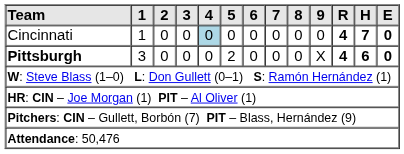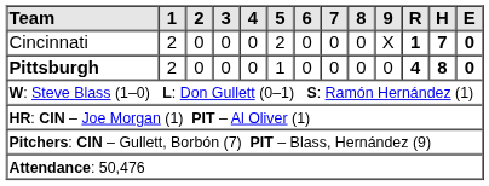 <table border=1 cellspacing=0 width=425 style="margin-left:3em;">
 <tr style="text-align:center; background-color:#e6e6e6;">
 <th align=left width=28%>Team</th>
 <th width=5%>1</th>
 <th width=5%>2</th>
 <th width=5%>3</th>
 <th width=5%>4</th>
 <th width=5%>5</th>
 <th width=5%>6</th>
 <th width=5%>7</th>
 <th width=5%>8</th>
 <th width=5%>9</th>
 <th width=5%>R</th>
 <th width=5%>H</th>
 <th width=5%>E</th>
 </tr>
 <tr style="text-align:center;">
 <td align=left>Cincinnati</td>
-<td>1</td>
-<td>0</td>
-<td>0</td>
-<td style="background: lightblue;">0</td>
-<td>0</td>
-<td>0</td>
-<td>0</td>
-<td>0</td>
-<td>0</td>
-<td><strong>4</strong></td>
-<td><strong>7</strong></td>
-<td><strong>0</strong></td>
-</tr>
-<tr style="text-align:center;">
-<td align=left><strong>Pittsburgh</strong></td>
-<td>3</td>
+<td>2</td>
 <td>0</td>
 <td>0</td>
 <td>0</td>
 <td>2</td>
 <td>0</td>
 <td>0</td>
 <td>0</td>
 <td>X</td>
+<td><strong>1</strong></td>
+<td><strong>7</strong></td>
+<td><strong>0</strong></td>
+</tr>
+<tr style="text-align:center;">
+<td align=left><strong>Pittsburgh</strong></td>
+<td>2</td>
+<td>0</td>
+<td>0</td>
+<td>0</td>
+<td>1</td>
+<td>0</td>
+<td>0</td>
+<td>0</td>
+<td>0</td>
 <td><strong>4</strong></td>
-<td><strong>6</strong></td>
+<td><strong>8</strong></td>
 <td><strong>0</strong></td>
 </tr>
 <tr style="text-align:left;">
 <td colspan=13><small><strong>W</strong>: <a href='#'>Steve Blass</a> (1–0)   <strong>L</strong>: <a href='#'>Don Gullett</a> (0–1)   <strong>S</strong>: <a href='#'>Ramón Hernández</a> (1)</small></td>
 </tr>
 <tr style="text-align:left;">
 <td colspan=13><small><strong>HR</strong>: <strong>CIN</strong> – <a href='#'>Joe Morgan</a> (1)  <strong>PIT</strong> – <a href='#'>Al Oliver</a> (1)</small></td>
 </tr>
 <tr style="text-align:left;">
 <td colspan=13><small><strong>Pitchers</strong>: <strong>CIN</strong> – Gullett, Borbón (7)  <strong>PIT</strong> – Blass, Hernández (9)</small></td>
 </tr>
 <tr style="text-align:left;">
 <td colspan=13><small><strong>Attendance</strong>: 50,476</small></td>
 </tr>
 </table>
